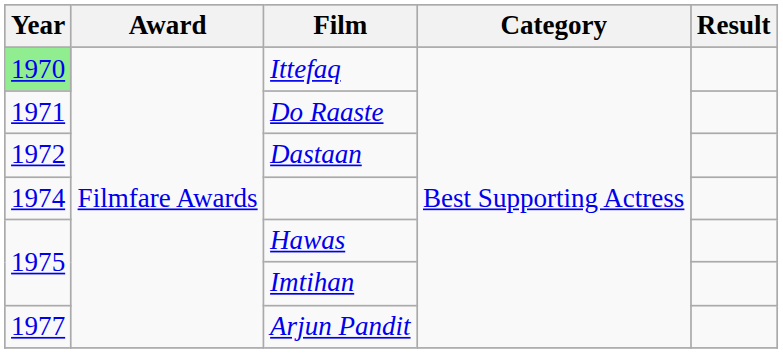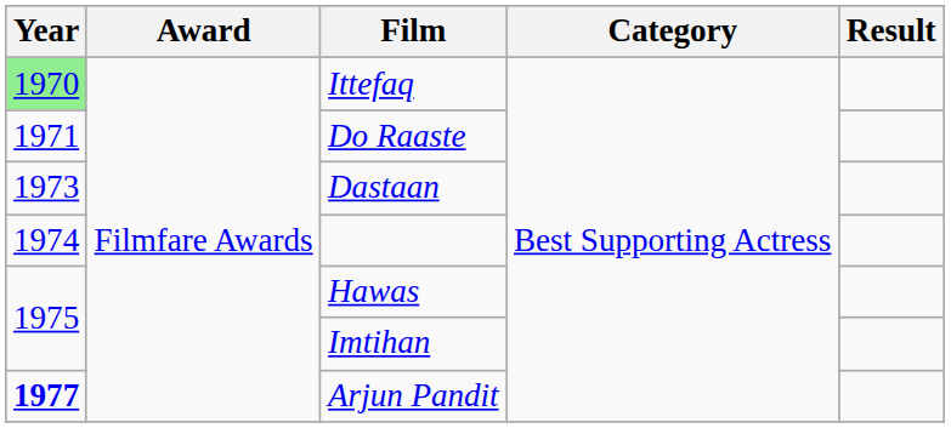 <table class="wikitable sortable">
 <tr>
 <th>Year</th>
 <th>Award</th>
 <th>Film</th>
 <th>Category</th>
 <th>Result</th>
 </tr>
 <tr>
 <td style="background: lightgreen;"><a href='#'>1970</a></td>
 <td rowspan="7"><a href='#'>Filmfare Awards</a></td>
 <td><em><a href='#'>Ittefaq</a></em></td>
 <td rowspan="7"><a href='#'>Best Supporting Actress</a></td>
 <td></td>
 </tr>
 <tr>
 <td><a href='#'>1971</a></td>
 <td><em><a href='#'>Do Raaste</a></em></td>
 <td></td>
 </tr>
 <tr>
-<td><a href='#'>1972</a></td>
+<td><a href='#'>1973</a></td>
 <td><em><a href='#'>Dastaan</a></em></td>
 <td></td>
 </tr>
 <tr>
 <td><a href='#'>1974</a></td>
 <td></td>
 <td></td>
 </tr>
 <tr>
 <td rowspan="2"><a href='#'>1975</a></td>
 <td><em><a href='#'>Hawas</a></em></td>
 <td></td>
 </tr>
 <tr>
 <td><em><a href='#'>Imtihan</a></em></td>
 <td></td>
 </tr>
 <tr>
-<td><a href='#'>1977</a></td>
+<td><strong><a href='#'>1977</a></strong></td>
 <td><em><a href='#'>Arjun Pandit</a></em></td>
 <td></td>
 </tr>
 </table>
